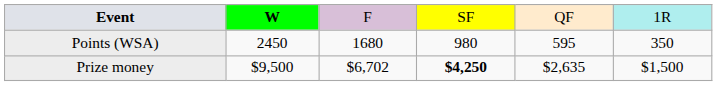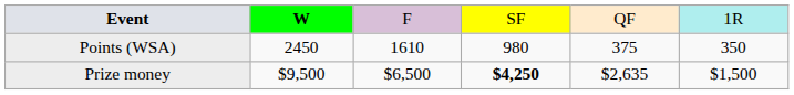 <table class=wikitable style=font-size:90%;text-align:center>
 <tr>
 <td width=200 colspan=1 bgcolor=#dfe2e9><strong>Event</strong></td>
 <td width=80 bgcolor=lime><strong>W</strong></td>
 <td width=85 bgcolor=#D8BFD8>F</td>
 <td width=85 bgcolor=#FFFF00>SF</td>
 <td width=85 bgcolor=#ffebcd>QF</td>
 <td width=85 bgcolor=#afeeee>1R</td>
 </tr>
 <tr>
 <td bgcolor=#EDEDED>Points (WSA)</td>
 <td>2450</td>
-<td>1680</td>
+<td>1610</td>
 <td>980</td>
-<td>595</td>
+<td>375</td>
 <td>350</td>
 </tr>
 <tr>
 <td bgcolor=#EDEDED>Prize money</td>
 <td>$9,500</td>
-<td>$6,702</td>
+<td>$6,500</td>
 <td><strong>$4,250</strong></td>
 <td>$2,635</td>
 <td>$1,500</td>
 </tr>
 </table>
